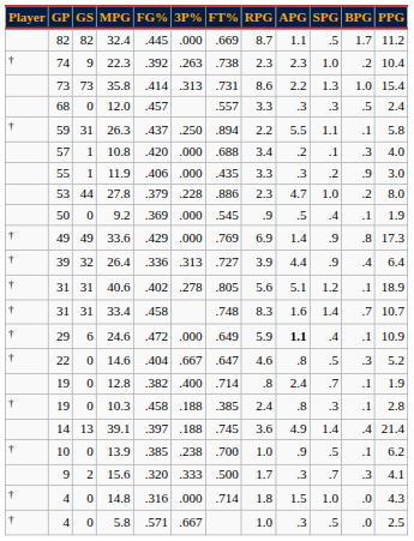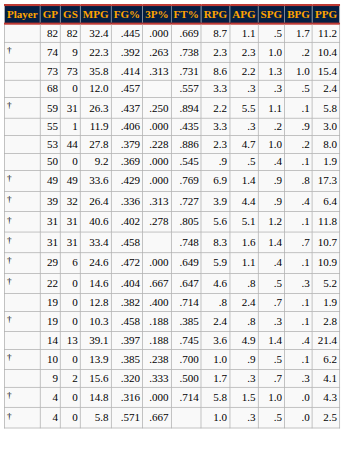 <table class="wikitable sortable" style="text-align:right;">
 <tr>
 <th style="background:#041E42; color:#FFA400; border-top:#BE3A34 3px solid; border-bottom:#BE3A34 3px solid;">Player</th>
 <th style="background:#041E42; color:#FFA400; border-top:#BE3A34 3px solid; border-bottom:#BE3A34 3px solid;">GP</th>
 <th style="background:#041E42; color:#FFA400; border-top:#BE3A34 3px solid; border-bottom:#BE3A34 3px solid;">GS</th>
 <th style="background:#041E42; color:#FFA400; border-top:#BE3A34 3px solid; border-bottom:#BE3A34 3px solid;">MPG</th>
 <th style="background:#041E42; color:#FFA400; border-top:#BE3A34 3px solid; border-bottom:#BE3A34 3px solid;">FG%</th>
 <th style="background:#041E42; color:#FFA400; border-top:#BE3A34 3px solid; border-bottom:#BE3A34 3px solid;">3P%</th>
 <th style="background:#041E42; color:#FFA400; border-top:#BE3A34 3px solid; border-bottom:#BE3A34 3px solid;">FT%</th>
 <th style="background:#041E42; color:#FFA400; border-top:#BE3A34 3px solid; border-bottom:#BE3A34 3px solid;">RPG</th>
 <th style="background:#041E42; color:#FFA400; border-top:#BE3A34 3px solid; border-bottom:#BE3A34 3px solid;">APG</th>
 <th style="background:#041E42; color:#FFA400; border-top:#BE3A34 3px solid; border-bottom:#BE3A34 3px solid;">SPG</th>
 <th style="background:#041E42; color:#FFA400; border-top:#BE3A34 3px solid; border-bottom:#BE3A34 3px solid;">BPG</th>
 <th style="background:#041E42; color:#FFA400; border-top:#BE3A34 3px solid; border-bottom:#BE3A34 3px solid;">PPG</th>
 </tr>
 <tr>
 <td style="text-align:left;"></td>
 <td>82</td>
 <td>82</td>
 <td>32.4</td>
 <td>.445</td>
 <td>.000</td>
 <td>.669</td>
 <td>8.7</td>
 <td>1.1</td>
 <td>.5</td>
 <td>1.7</td>
 <td>11.2</td>
 </tr>
 <tr>
 <td style="text-align:left;"><sup>†</sup></td>
 <td>74</td>
 <td>9</td>
 <td>22.3</td>
 <td>.392</td>
 <td>.263</td>
 <td>.738</td>
 <td>2.3</td>
 <td>2.3</td>
 <td>1.0</td>
 <td>.2</td>
 <td>10.4</td>
 </tr>
 <tr>
 <td style="text-align:left;"></td>
 <td>73</td>
 <td>73</td>
 <td>35.8</td>
 <td>.414</td>
 <td>.313</td>
 <td>.731</td>
 <td>8.6</td>
 <td>2.2</td>
 <td>1.3</td>
 <td>1.0</td>
 <td>15.4</td>
 </tr>
 <tr>
 <td style="text-align:left;"></td>
 <td>68</td>
 <td>0</td>
 <td>12.0</td>
 <td>.457</td>
 <td></td>
 <td>.557</td>
 <td>3.3</td>
 <td>.3</td>
 <td>.3</td>
 <td>.5</td>
 <td>2.4</td>
 </tr>
 <tr>
 <td style="text-align:left;"><sup>†</sup></td>
 <td>59</td>
 <td>31</td>
 <td>26.3</td>
 <td>.437</td>
 <td>.250</td>
 <td>.894</td>
 <td>2.2</td>
 <td>5.5</td>
 <td>1.1</td>
 <td>.1</td>
 <td>5.8</td>
 </tr>
 <tr>
 <td style="text-align:left;"></td>
-<td>57</td>
-<td>1</td>
-<td>10.8</td>
-<td>.420</td>
-<td>.000</td>
-<td>.688</td>
-<td>3.4</td>
-<td>.2</td>
-<td>.1</td>
-<td>.3</td>
-<td>4.0</td>
-</tr>
-<tr>
-<td style="text-align:left;"></td>
 <td>55</td>
 <td>1</td>
 <td>11.9</td>
 <td>.406</td>
 <td>.000</td>
 <td>.435</td>
 <td>3.3</td>
 <td>.3</td>
 <td>.2</td>
 <td>.9</td>
 <td>3.0</td>
 </tr>
 <tr>
 <td style="text-align:left;"></td>
 <td>53</td>
 <td>44</td>
 <td>27.8</td>
 <td>.379</td>
 <td>.228</td>
 <td>.886</td>
 <td>2.3</td>
 <td>4.7</td>
 <td>1.0</td>
 <td>.2</td>
 <td>8.0</td>
 </tr>
 <tr>
 <td style="text-align:left;"></td>
 <td>50</td>
 <td>0</td>
 <td>9.2</td>
 <td>.369</td>
 <td>.000</td>
 <td>.545</td>
 <td>.9</td>
 <td>.5</td>
 <td>.4</td>
 <td>.1</td>
 <td>1.9</td>
 </tr>
 <tr>
 <td style="text-align:left;"><sup>†</sup></td>
 <td>49</td>
 <td>49</td>
 <td>33.6</td>
 <td>.429</td>
 <td>.000</td>
 <td>.769</td>
 <td>6.9</td>
 <td>1.4</td>
 <td>.9</td>
 <td>.8</td>
 <td>17.3</td>
 </tr>
 <tr>
 <td style="text-align:left;"><sup>†</sup></td>
 <td>39</td>
 <td>32</td>
 <td>26.4</td>
 <td>.336</td>
 <td>.313</td>
 <td>.727</td>
 <td>3.9</td>
 <td>4.4</td>
 <td>.9</td>
 <td>.4</td>
 <td>6.4</td>
 </tr>
 <tr>
 <td style="text-align:left;"><sup>†</sup></td>
 <td>31</td>
 <td>31</td>
 <td>40.6</td>
 <td>.402</td>
 <td>.278</td>
 <td>.805</td>
 <td>5.6</td>
 <td>5.1</td>
 <td>1.2</td>
 <td>.1</td>
-<td>18.9</td>
+<td>11.8</td>
 </tr>
 <tr>
 <td style="text-align:left;"><sup>†</sup></td>
 <td>31</td>
 <td>31</td>
 <td>33.4</td>
 <td>.458</td>
 <td></td>
 <td>.748</td>
 <td>8.3</td>
 <td>1.6</td>
 <td>1.4</td>
 <td>.7</td>
 <td>10.7</td>
 </tr>
 <tr>
 <td style="text-align:left;"><sup>†</sup></td>
 <td>29</td>
 <td>6</td>
 <td>24.6</td>
 <td>.472</td>
 <td>.000</td>
 <td>.649</td>
 <td>5.9</td>
-<td><strong>1.1</strong></td>
+<td>1.1</td>
 <td>.4</td>
 <td>.1</td>
 <td>10.9</td>
 </tr>
 <tr>
 <td style="text-align:left;"><sup>†</sup></td>
 <td>22</td>
 <td>0</td>
 <td>14.6</td>
 <td>.404</td>
 <td>.667</td>
 <td>.647</td>
 <td>4.6</td>
 <td>.8</td>
 <td>.5</td>
 <td>.3</td>
 <td>5.2</td>
 </tr>
 <tr>
 <td style="text-align:left;"></td>
 <td>19</td>
 <td>0</td>
 <td>12.8</td>
 <td>.382</td>
 <td>.400</td>
 <td>.714</td>
 <td>.8</td>
 <td>2.4</td>
 <td>.7</td>
 <td>.1</td>
 <td>1.9</td>
 </tr>
 <tr>
 <td style="text-align:left;"><sup>†</sup></td>
 <td>19</td>
 <td>0</td>
 <td>10.3</td>
 <td>.458</td>
 <td>.188</td>
 <td>.385</td>
 <td>2.4</td>
 <td>.8</td>
 <td>.3</td>
 <td>.1</td>
 <td>2.8</td>
 </tr>
 <tr>
 <td style="text-align:left;"></td>
 <td>14</td>
 <td>13</td>
 <td>39.1</td>
 <td>.397</td>
 <td>.188</td>
 <td>.745</td>
 <td>3.6</td>
 <td>4.9</td>
 <td>1.4</td>
 <td>.4</td>
 <td>21.4</td>
 </tr>
 <tr>
 <td style="text-align:left;"><sup>†</sup></td>
 <td>10</td>
 <td>0</td>
 <td>13.9</td>
 <td>.385</td>
 <td>.238</td>
 <td>.700</td>
 <td>1.0</td>
 <td>.9</td>
 <td>.5</td>
 <td>.1</td>
 <td>6.2</td>
 </tr>
 <tr>
 <td style="text-align:left;"></td>
 <td>9</td>
 <td>2</td>
 <td>15.6</td>
 <td>.320</td>
 <td>.333</td>
 <td>.500</td>
 <td>1.7</td>
 <td>.3</td>
 <td>.7</td>
 <td>.3</td>
 <td>4.1</td>
 </tr>
 <tr>
 <td style="text-align:left;"><sup>†</sup></td>
 <td>4</td>
 <td>0</td>
 <td>14.8</td>
 <td>.316</td>
 <td>.000</td>
 <td>.714</td>
-<td>1.8</td>
+<td>5.8</td>
 <td>1.5</td>
 <td>1.0</td>
 <td>.0</td>
 <td>4.3</td>
 </tr>
 <tr>
 <td style="text-align:left;"><sup>†</sup></td>
 <td>4</td>
 <td>0</td>
 <td>5.8</td>
 <td>.571</td>
 <td>.667</td>
 <td></td>
 <td>1.0</td>
 <td>.3</td>
 <td>.5</td>
 <td>.0</td>
 <td>2.5</td>
 </tr>
 </table>
